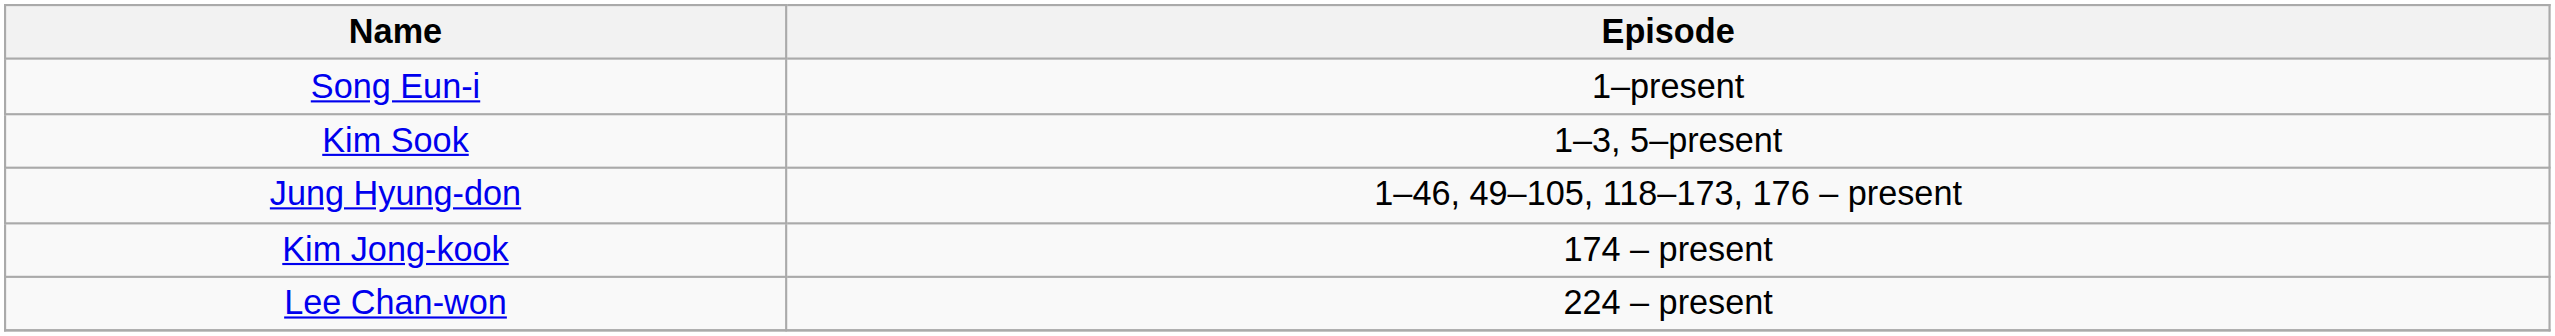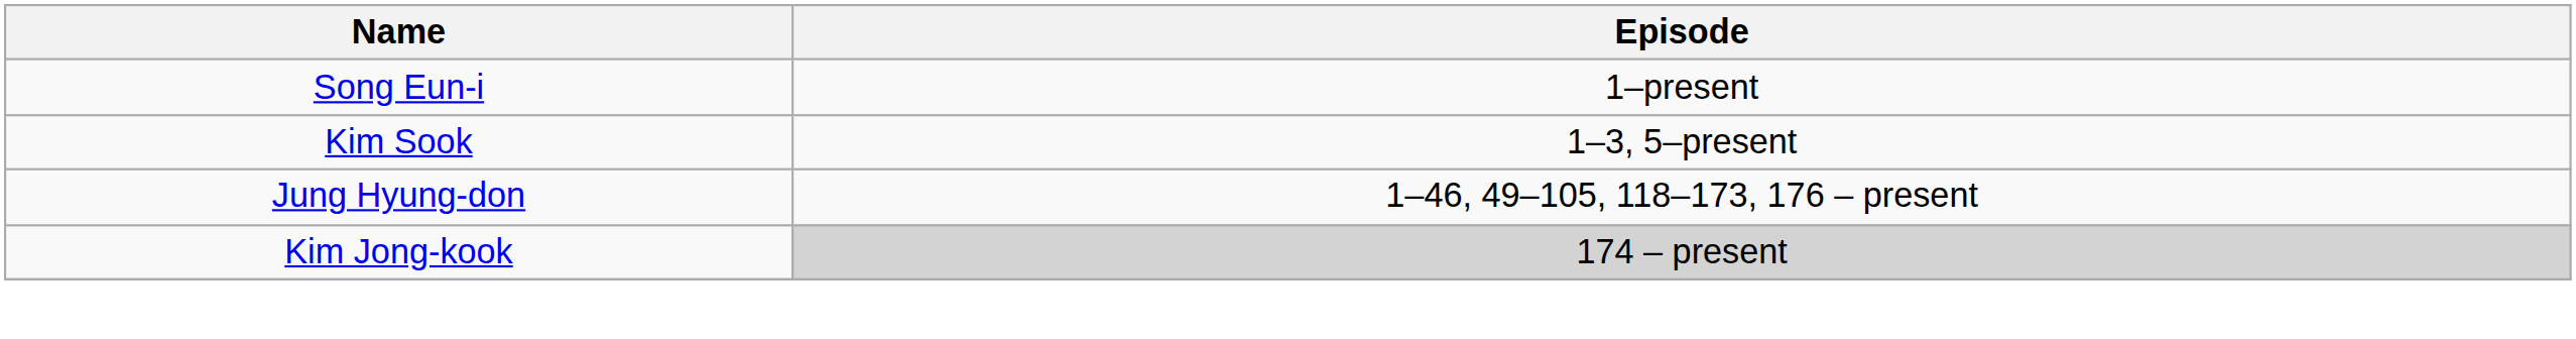 <table class="wikitable" style="text-align:center" width="60%">
 <tr>
 <th>Name</th>
 <th>Episode</th>
 </tr>
 <tr>
 <td><a href='#'>Song Eun-i</a></td>
 <td>1–present</td>
 </tr>
 <tr>
 <td><a href='#'>Kim Sook</a></td>
 <td>1–3, 5–present</td>
 </tr>
 <tr>
 <td><a href='#'>Jung Hyung-don</a></td>
 <td>1–46, 49–105, 118–173, 176 – present</td>
 </tr>
 <tr>
 <td><a href='#'>Kim Jong-kook</a></td>
-<td>174 – present</td>
-</tr>
-<tr>
-<td><a href='#'>Lee Chan-won</a></td>
-<td>224 – present</td>
+<td style="background: lightgrey;">174 – present</td>
 </tr>
 <tr>
 </tr>
 </table>
